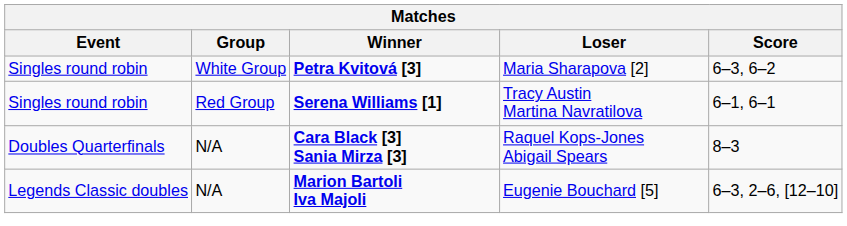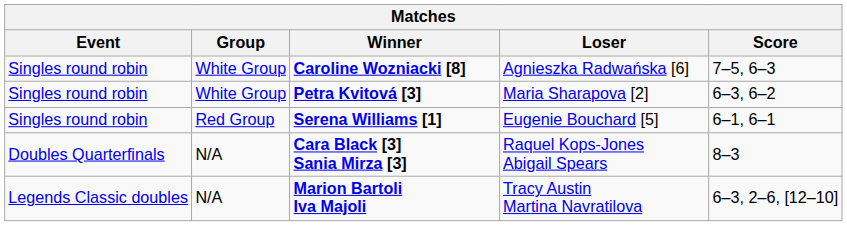 <table class="wikitable collapsible uncollapsed" style="margin:1em auto;">
 <tr>
 <th colspan=5>Matches</th>
 </tr>
 <tr>
 <th>Event</th>
 <th>Group</th>
 <th width=200>Winner</th>
 <th width=200>Loser</th>
 <th>Score</th>
 </tr>
 <tr align=left>
 <td><a href='#'>Singles round robin</a></td>
 <td><a href='#'>White Group</a></td>
+<td><strong> <a href='#'>Caroline Wozniacki</a> [8]</strong></td>
+<td> <a href='#'>Agnieszka Radwańska</a> [6]</td>
+<td>7–5, 6–3</td>
+</tr>
+<tr align=left>
+<td><a href='#'>Singles round robin</a></td>
+<td><a href='#'>White Group</a></td>
 <td><strong> <a href='#'>Petra Kvitová</a> [3]</strong></td>
 <td> <a href='#'>Maria Sharapova</a> [2]</td>
 <td>6–3, 6–2</td>
 </tr>
 <tr align=left>
 <td><a href='#'>Singles round robin</a></td>
 <td><a href='#'>Red Group</a></td>
 <td><strong> <a href='#'>Serena Williams</a> [1]</strong></td>
-<td> <a href='#'>Tracy Austin</a> <br>   <a href='#'>Martina Navratilova</a></td>
+<td> <a href='#'>Eugenie Bouchard</a> [5]</td>
 <td>6–1, 6–1</td>
 </tr>
 <tr align=left>
 <td><a href='#'>Doubles Quarterfinals</a></td>
 <td>N/A</td>
 <td><strong> <a href='#'>Cara Black</a> [3] <br>  <a href='#'>Sania Mirza</a> [3] </strong></td>
 <td> <a href='#'>Raquel Kops-Jones</a> <br>  <a href='#'>Abigail Spears</a></td>
 <td>8–3</td>
 </tr>
 <tr align=left>
 <td><a href='#'>Legends Classic doubles</a></td>
 <td>N/A</td>
 <td> <strong><a href='#'>Marion Bartoli</a> <br>  <a href='#'>Iva Majoli</a></strong></td>
-<td> <a href='#'>Eugenie Bouchard</a> [5]</td>
+<td> <a href='#'>Tracy Austin</a> <br>   <a href='#'>Martina Navratilova</a></td>
 <td>6–3, 2–6, [12–10]</td>
 </tr>
 </table>
